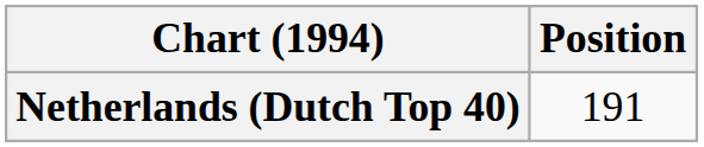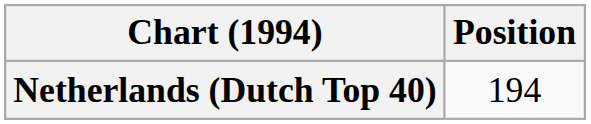 <table class="wikitable plainrowheaders" style="text-align:center">
 <tr>
 <th scope="col">Chart (1994)</th>
 <th scope="col">Position</th>
 </tr>
 <tr>
 <th scope="row">Netherlands (Dutch Top 40)</th>
-<td>191</td>
+<td>194</td>
 </tr>
 </table>
